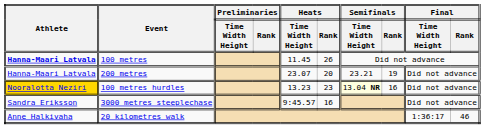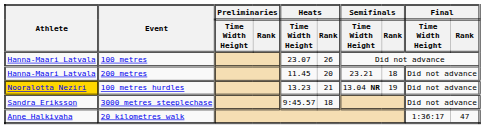 <table class=wikitable style="font-size:90%; border: double;">
 <tr>
 <th rowspan="2" style="border-right:double">Athlete</th>
 <th rowspan="2" style="border-right:double">Event</th>
 <th colspan="2" style="border-right:double; border-bottom:double;">Preliminaries</th>
 <th colspan="2" style="border-right:double; border-bottom:double;">Heats</th>
 <th colspan="2" style="border-right:double; border-bottom:double;">Semifinals</th>
 <th colspan="2" style="border-right:double; border-bottom:double;">Final</th>
 </tr>
 <tr>
 <th>Time<br>Width<br>Height</th>
 <th style="border-right:double">Rank</th>
 <th>Time<br>Width<br>Height</th>
 <th style="border-right:double">Rank</th>
 <th>Time<br>Width<br>Height</th>
 <th style="border-right:double">Rank</th>
 <th>Time<br>Width<br>Height</th>
 <th style="border-right:double">Rank</th>
 </tr>
 <tr style="border-top: double;">
-<td style="border-right:double"><strong><a href='#'>Hanna-Maari Latvala</a></strong></td>
+<td style="border-right:double"><a href='#'>Hanna-Maari Latvala</a></td>
 <td style="border-right:double"><a href='#'>100 metres</a></td>
 <td style="border-right:double" colspan= 2 bgcolor="wheat"></td>
-<td align=center>11.45</td>
+<td align=center>23.07</td>
 <td style="border-right:double" align=center>26</td>
 <td colspan="4" align=center style="border-right:double">Did not advance</td>
 </tr>
 <tr style="border-top: double;">
 <td style="border-right:double"><a href='#'>Hanna-Maari Latvala</a></td>
 <td style="border-right:double"><a href='#'>200 metres</a></td>
 <td style="border-right:double" colspan= 2 bgcolor="wheat"></td>
-<td align=center>23.07</td>
+<td align=center>11.45</td>
 <td style="border-right:double" align=center>20</td>
 <td align=center>23.21</td>
-<td align=center style="border-right:double">19</td>
+<td align=center style="border-right:double">18</td>
 <td colspan="2" align=center>Did not advance</td>
 </tr>
 <tr style="border-top: double;">
 <td style="background: gold; border-right:double"><a href='#'>Nooralotta Neziri</a></td>
 <td style="border-right:double"><a href='#'>100 metres hurdles</a></td>
 <td style="border-right:double" colspan= 2 bgcolor="wheat"></td>
 <td align=center>13.23</td>
-<td style="border-right:double" align=center>23</td>
-<td align="center" style="background: lightyellow;">13.04 <strong>NR</strong></td>
-<td align=center style="border-right:double">16</td>
+<td style="border-right:double" align=center>21</td>
+<td align="center">13.04 <strong>NR</strong></td>
+<td align=center style="border-right:double">19</td>
 <td colspan="2" align=center>Did not advance</td>
 </tr>
 <tr style="border-top: double;">
 <td style="border-right:double"><a href='#'>Sandra Eriksson</a></td>
 <td style="border-right:double"><a href='#'>3000 metres steeplechase</a></td>
 <td style="border-right:double" colspan= 2 bgcolor="wheat"></td>
 <td align=center>9:45.57</td>
-<td style="border-right:double" align=center>16</td>
+<td style="border-right:double" align=center>18</td>
 <td style="border-right:double" colspan= 2 bgcolor="wheat"></td>
 <td colspan="2" align=center>Did not advance</td>
 </tr>
 <tr style="border-top: double;">
 <td style="border-right:double"><a href='#'>Anne Halkivaha</a></td>
 <td style="border-right:double"><a href='#'>20 kilometres walk</a></td>
 <td style="border-right:double" colspan= 6 bgcolor="wheat"></td>
 <td align=center>1:36:17</td>
-<td align=center>46</td>
+<td align=center>47</td>
 </tr>
 <tr>
 </tr>
 </table>
